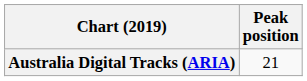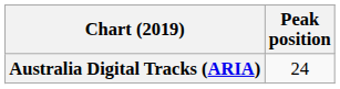 <table class="wikitable plainrowheaders" style="text-align:center">
 <tr>
 <th scope="col">Chart (2019)</th>
 <th scope="col">Peak<br>position</th>
 </tr>
 <tr>
 <th scope="row">Australia Digital Tracks (<a href='#'>ARIA</a>)</th>
-<td>21</td>
+<td>24</td>
 </tr>
 </table>
